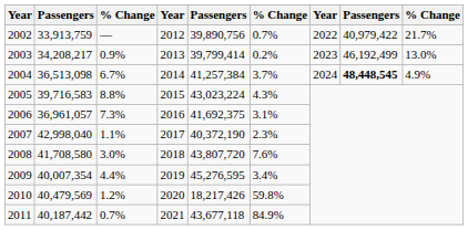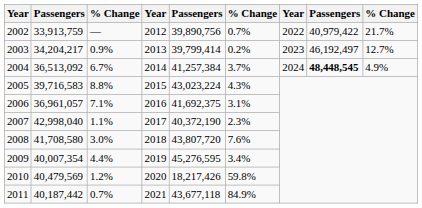 <table class="wikitable" style="font-size: 95%">
 <tr>
 <th>Year</th>
 <th>Passengers</th>
 <th>% Change</th>
 <th>Year</th>
 <th>Passengers</th>
 <th>% Change</th>
 <th>Year</th>
 <th>Passengers</th>
 <th>% Change</th>
 </tr>
 <tr>
 <td>2002</td>
 <td>33,913,759</td>
 <td>—</td>
 <td>2012</td>
 <td>39,890,756</td>
 <td>0.7%</td>
 <td>2022</td>
 <td>40,979,422</td>
 <td>21.7%</td>
 </tr>
 <tr>
 <td>2003</td>
-<td>34,208,217</td>
+<td>34,204,217</td>
 <td>0.9%</td>
 <td>2013</td>
 <td>39,799,414</td>
 <td>0.2%</td>
 <td>2023</td>
-<td>46,192,499</td>
-<td>13.0%</td>
+<td>46,192,497</td>
+<td>12.7%</td>
 </tr>
 <tr>
 <td>2004</td>
-<td>36,513,098</td>
+<td>36,513,092</td>
 <td>6.7%</td>
 <td>2014</td>
 <td>41,257,384</td>
 <td>3.7%</td>
 <td>2024</td>
 <td><strong>48,448,545</strong></td>
 <td>4.9%</td>
 </tr>
 <tr>
 <td>2005</td>
 <td>39,716,583</td>
 <td>8.8%</td>
 <td>2015</td>
 <td>43,023,224</td>
 <td>4.3%</td>
 </tr>
 <tr>
 <td>2006</td>
 <td>36,961,057</td>
-<td>7.3%</td>
+<td>7.1%</td>
 <td>2016</td>
 <td>41,692,375</td>
 <td>3.1%</td>
 </tr>
 <tr>
 <td>2007</td>
 <td>42,998,040</td>
 <td>1.1%</td>
 <td>2017</td>
 <td>40,372,190</td>
 <td>2.3%</td>
 </tr>
 <tr>
 <td>2008</td>
 <td>41,708,580</td>
 <td>3.0%</td>
 <td>2018</td>
 <td>43,807,720</td>
 <td>7.6%</td>
 </tr>
 <tr>
 <td>2009</td>
 <td>40,007,354</td>
 <td>4.4%</td>
 <td>2019</td>
 <td>45,276,595</td>
 <td>3.4%</td>
 </tr>
 <tr>
 <td>2010</td>
 <td>40,479,569</td>
 <td>1.2%</td>
 <td>2020</td>
 <td>18,217,426</td>
 <td>59.8%</td>
 </tr>
 <tr>
 <td>2011</td>
 <td>40,187,442</td>
 <td>0.7%</td>
 <td>2021</td>
 <td>43,677,118</td>
 <td>84.9%</td>
 </tr>
 </table>
